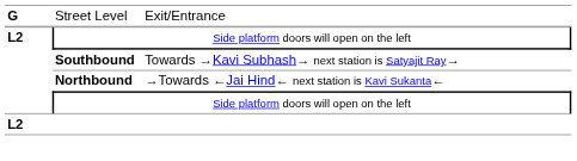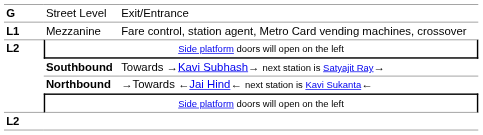 <table border="0" cellspacing="0" cellpadding="3">
 <tr>
 <td width="50" valign="top" style="border-bottom:solid 1px gray;border-top:solid 1px gray;"><strong>G</strong></td>
 <td width="100" valign="top" style="border-top:solid 1px gray;border-bottom:solid 1px gray;">Street Level</td>
 <td width="500" valign="top" style="border-top:solid 1px gray;border-bottom:solid 1px gray;">Exit/Entrance</td>
+</tr>
+<tr>
+<td valign="top"><strong>L1</strong></td>
+<td valign="top">Mezzanine</td>
+<td valign="top">Fare control, station agent, Metro Card vending machines, crossover<br></td>
 </tr>
 <tr>
 <td rowspan="4" width="50" valign="top" style="border-top:solid 1px gray;border-bottom:solid 1px gray;"><strong>L2</strong></td>
 <td colspan="2" style="border-top:solid 1px gray;border-right:solid 2px black;border-left:solid 2px black;border-bottom:solid 2px black;text-align:center;"><small><a href='#'>Side platform</a>  doors will open on the left </small></td>
 </tr>
 <tr>
 <td width="100" style="border-bottom:solid 1px gray;"><strong>Southbound</strong></td>
 <td width="500" style="border-bottom:solid 1px gray;">Towards →<a href='#'>Kavi Subhash</a>→ <small>next station is <a href='#'>Satyajit Ray</a></small>→</td>
 </tr>
 <tr>
 <td><strong>Northbound</strong></td>
 <td><span>→</span>Towards ←<a href='#'>Jai Hind</a>← <small>next station is <a href='#'>Kavi Sukanta</a></small>←</td>
 </tr>
 <tr>
 <td colspan="2" style="border-top:solid 2px black;border-right:solid 2px black;border-left:solid 2px black;border-bottom:solid 1px gray;text-align:center;"><small><a href='#'>Side platform</a> doors will open on the left </small></td>
 </tr>
 <tr>
 <td rowspan="2" width="50" valign="top" style="border-bottom:solid 1px gray;"><strong>L2</strong></td>
 <td width="100" style="border-bottom:solid 1px gray;"></td>
 <td width="500" style="border-bottom:solid 1px gray;"></td>
 </tr>
 <tr>
 </tr>
 </table>
